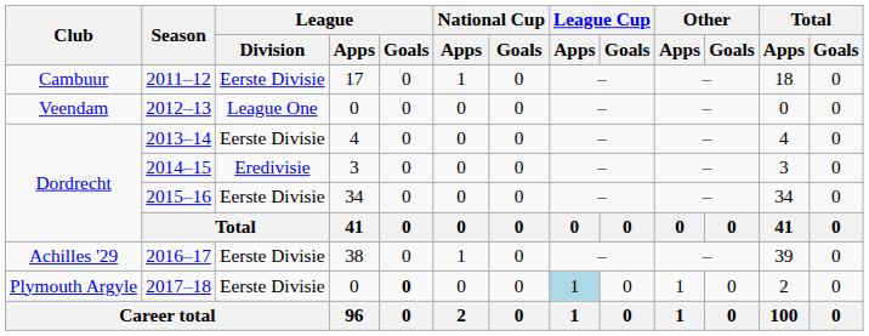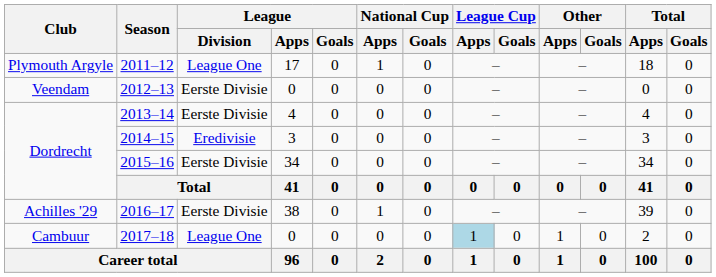 <table class="wikitable" style="text-align:center">
 <tr>
 <th rowspan="2">Club</th>
 <th rowspan="2">Season</th>
 <th colspan="3">League</th>
 <th colspan="2">National Cup</th>
 <th colspan="2"><a href='#'>League Cup</a></th>
 <th colspan="2">Other</th>
 <th colspan="2">Total</th>
 </tr>
 <tr>
 <th>Division</th>
 <th>Apps</th>
 <th>Goals</th>
 <th>Apps</th>
 <th>Goals</th>
 <th>Apps</th>
 <th>Goals</th>
 <th>Apps</th>
 <th>Goals</th>
 <th>Apps</th>
 <th>Goals</th>
 </tr>
 <tr>
-<td><a href='#'>Cambuur</a></td>
+<td><a href='#'>Plymouth Argyle</a></td>
 <td><a href='#'>2011–12</a></td>
-<td><a href='#'>Eerste Divisie</a></td>
+<td><a href='#'>League One</a></td>
 <td>17</td>
 <td>0</td>
 <td>1</td>
 <td>0</td>
 <td colspan="2">–</td>
 <td colspan="2">–</td>
 <td>18</td>
 <td>0</td>
 </tr>
 <tr>
 <td><a href='#'>Veendam</a></td>
 <td><a href='#'>2012–13</a></td>
-<td><a href='#'>League One</a></td>
+<td>Eerste Divisie</td>
 <td>0</td>
 <td>0</td>
 <td>0</td>
 <td>0</td>
 <td colspan="2">–</td>
 <td colspan="2">–</td>
 <td>0</td>
 <td>0</td>
 </tr>
 <tr>
 <td rowspan="4"><a href='#'>Dordrecht</a></td>
 <td><a href='#'>2013–14</a></td>
 <td>Eerste Divisie</td>
 <td>4</td>
 <td>0</td>
 <td>0</td>
 <td>0</td>
 <td colspan="2">–</td>
 <td colspan="2">–</td>
 <td>4</td>
 <td>0</td>
 </tr>
 <tr>
 <td><a href='#'>2014–15</a></td>
 <td><a href='#'>Eredivisie</a></td>
 <td>3</td>
 <td>0</td>
 <td>0</td>
 <td>0</td>
 <td colspan="2">–</td>
 <td colspan="2">–</td>
 <td>3</td>
 <td>0</td>
 </tr>
 <tr>
 <td><a href='#'>2015–16</a></td>
 <td>Eerste Divisie</td>
 <td>34</td>
 <td>0</td>
 <td>0</td>
 <td>0</td>
 <td colspan="2">–</td>
 <td colspan="2">–</td>
 <td>34</td>
 <td>0</td>
 </tr>
 <tr>
 <th colspan="2">Total</th>
 <th>41</th>
 <th>0</th>
 <th>0</th>
 <th>0</th>
 <th>0</th>
 <th>0</th>
 <th>0</th>
 <th>0</th>
 <th>41</th>
 <th>0</th>
 </tr>
 <tr>
 <td><a href='#'>Achilles '29</a></td>
 <td><a href='#'>2016–17</a></td>
 <td>Eerste Divisie</td>
 <td>38</td>
 <td>0</td>
 <td>1</td>
 <td>0</td>
 <td colspan="2">–</td>
 <td colspan="2">–</td>
 <td>39</td>
 <td>0</td>
 </tr>
 <tr>
-<td><a href='#'>Plymouth Argyle</a></td>
+<td><a href='#'>Cambuur</a></td>
 <td><a href='#'>2017–18</a></td>
-<td>Eerste Divisie</td>
+<td><a href='#'>League One</a></td>
 <td>0</td>
-<td><strong>0</strong></td>
+<td>0</td>
 <td>0</td>
 <td>0</td>
 <td style="background: lightblue;">1</td>
 <td>0</td>
 <td>1</td>
 <td>0</td>
 <td>2</td>
 <td>0</td>
 </tr>
 <tr>
 <th colspan="3">Career total</th>
 <th>96</th>
 <th>0</th>
 <th>2</th>
 <th>0</th>
 <th>1</th>
 <th>0</th>
 <th>1</th>
 <th>0</th>
 <th>100</th>
 <th>0</th>
 </tr>
 </table>
